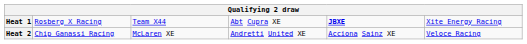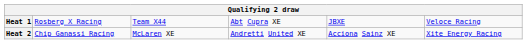 <table class="wikitable" style="text-align:center; font-size:85%">
 <tr>
 <th colspan="6">Qualifying 2 draw</th>
 </tr>
 <tr>
 <th>Heat 1</th>
 <td width="150px" align="left"> <a href='#'>Rosberg X Racing</a></td>
 <td width="150px" align="left"> <a href='#'>Team X44</a></td>
 <td width="150px" align="left"> <a href='#'>Abt</a> <a href='#'>Cupra</a> XE</td>
-<td width="150px" align="left"><strong> <a href='#'>JBXE</a></strong></td>
-<td width="150px" align="left"> <a href='#'>Xite Energy Racing</a></td>
+<td width="150px" align="left"> <a href='#'>JBXE</a></td>
+<td width="150px" align="left"> <a href='#'>Veloce Racing</a></td>
 </tr>
 <tr>
 <th>Heat 2</th>
 <td width="150px" align="left"> <a href='#'>Chip Ganassi Racing</a></td>
 <td width="150px" align="left"> <a href='#'>McLaren</a> XE</td>
 <td width="150px" align="left"> <a href='#'>Andretti</a> <a href='#'>United</a> XE</td>
 <td width="150px" align="left"> <a href='#'>Acciona</a>  <a href='#'>Sainz</a> XE</td>
-<td width="150px" align="left"> <a href='#'>Veloce Racing</a></td>
+<td width="150px" align="left"> <a href='#'>Xite Energy Racing</a></td>
 </tr>
 </table>
